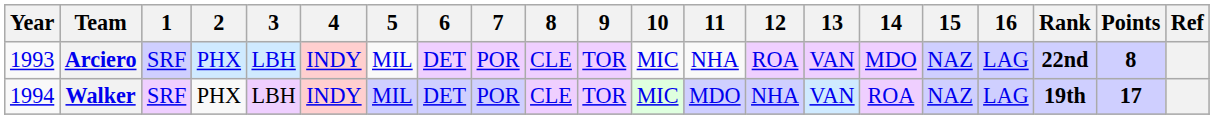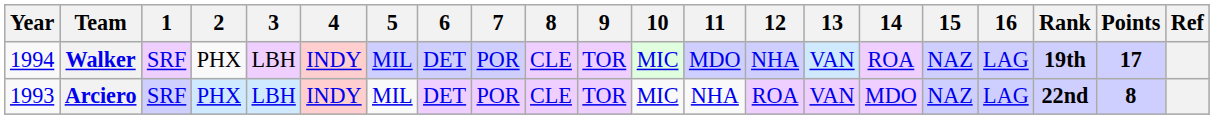 <table class="wikitable" style="text-align:center; font-size:90%">
 <tr>
 <th>Year</th>
 <th>Team</th>
 <th>1</th>
 <th>2</th>
 <th>3</th>
 <th>4</th>
 <th>5</th>
 <th>6</th>
 <th>7</th>
 <th>8</th>
 <th>9</th>
 <th>10</th>
 <th>11</th>
 <th>12</th>
 <th>13</th>
 <th>14</th>
 <th>15</th>
 <th>16</th>
 <th>Rank</th>
 <th>Points</th>
 <th>Ref</th>
 </tr>
 <tr>
+<td><a href='#'>1994</a></td>
+<th><a href='#'>Walker</a></th>
+<td style="background:#EFCFFF;"><a href='#'>SRF</a><br></td>
+<td>PHX<br></td>
+<td style="background:#EFCFFF;">LBH<br></td>
+<td style="background:#FFCFCF;"><a href='#'>INDY</a><br></td>
+<td style="background:#CFCFFF;"><a href='#'>MIL</a><br></td>
+<td style="background:#CFCFFF;"><a href='#'>DET</a><br></td>
+<td style="background:#CFCFFF;"><a href='#'>POR</a><br></td>
+<td style="background:#EFCFFF;"><a href='#'>CLE</a><br></td>
+<td style="background:#EFCFFF;"><a href='#'>TOR</a><br></td>
+<td style="background:#DFFFDF;"><a href='#'>MIC</a><br></td>
+<td style="background:#CFCFFF;"><a href='#'>MDO</a><br></td>
+<td style="background:#CFCFFF;"><a href='#'>NHA</a><br></td>
+<td style="background:#CFEAFF;"><a href='#'>VAN</a><br></td>
+<td style="background:#EFCFFF;"><a href='#'>ROA</a><br></td>
+<td style="background:#CFCFFF;"><a href='#'>NAZ</a><br></td>
+<td style="background:#CFCFFF;"><a href='#'>LAG</a><br></td>
+<td style="background:#CFCFFF;"><strong>19th</strong></td>
+<td style="background:#CFCFFF;"><strong>17</strong></td>
+<th></th>
+</tr>
+<tr>
 <td><a href='#'>1993</a></td>
 <th><a href='#'>Arciero</a></th>
 <td style="background:#CFCFFF;"><a href='#'>SRF</a><br></td>
 <td style="background:#CFEAFF;"><a href='#'>PHX</a><br></td>
 <td style="background:#CFEAFF;"><a href='#'>LBH</a><br></td>
 <td style="background:#FFCFCF;"><a href='#'>INDY</a><br></td>
 <td><a href='#'>MIL</a></td>
 <td style="background:#EFCFFF;"><a href='#'>DET</a><br></td>
 <td style="background:#EFCFFF;"><a href='#'>POR</a><br></td>
 <td style="background:#EFCFFF;"><a href='#'>CLE</a><br></td>
 <td style="background:#EFCFFF;"><a href='#'>TOR</a><br></td>
 <td><a href='#'>MIC</a></td>
 <td><a href='#'>NHA</a></td>
 <td style="background:#EFCFFF;"><a href='#'>ROA</a><br></td>
 <td style="background:#EFCFFF;"><a href='#'>VAN</a><br></td>
 <td style="background:#EFCFFF;"><a href='#'>MDO</a><br></td>
 <td style="background:#CFCFFF;"><a href='#'>NAZ</a><br></td>
 <td style="background:#CFCFFF;"><a href='#'>LAG</a><br></td>
 <td style="background:#CFCFFF;"><strong>22nd</strong></td>
 <td style="background:#CFCFFF;"><strong>8</strong></td>
 <th></th>
 </tr>
-<tr>
-<td><a href='#'>1994</a></td>
-<th><a href='#'>Walker</a></th>
-<td style="background:#EFCFFF;"><a href='#'>SRF</a><br></td>
-<td>PHX<br></td>
-<td style="background:#EFCFFF;">LBH<br></td>
-<td style="background:#FFCFCF;"><a href='#'>INDY</a><br></td>
-<td style="background:#CFCFFF;"><a href='#'>MIL</a><br></td>
-<td style="background:#CFCFFF;"><a href='#'>DET</a><br></td>
-<td style="background:#CFCFFF;"><a href='#'>POR</a><br></td>
-<td style="background:#EFCFFF;"><a href='#'>CLE</a><br></td>
-<td style="background:#EFCFFF;"><a href='#'>TOR</a><br></td>
-<td style="background:#DFFFDF;"><a href='#'>MIC</a><br></td>
-<td style="background:#CFCFFF;"><a href='#'>MDO</a><br></td>
-<td style="background:#CFCFFF;"><a href='#'>NHA</a><br></td>
-<td style="background:#CFEAFF;"><a href='#'>VAN</a><br></td>
-<td style="background:#EFCFFF;"><a href='#'>ROA</a><br></td>
-<td style="background:#CFCFFF;"><a href='#'>NAZ</a><br></td>
-<td style="background:#CFCFFF;"><a href='#'>LAG</a><br></td>
-<td style="background:#CFCFFF;"><strong>19th</strong></td>
-<td style="background:#CFCFFF;"><strong>17</strong></td>
-<th></th>
-</tr>
 </table>
